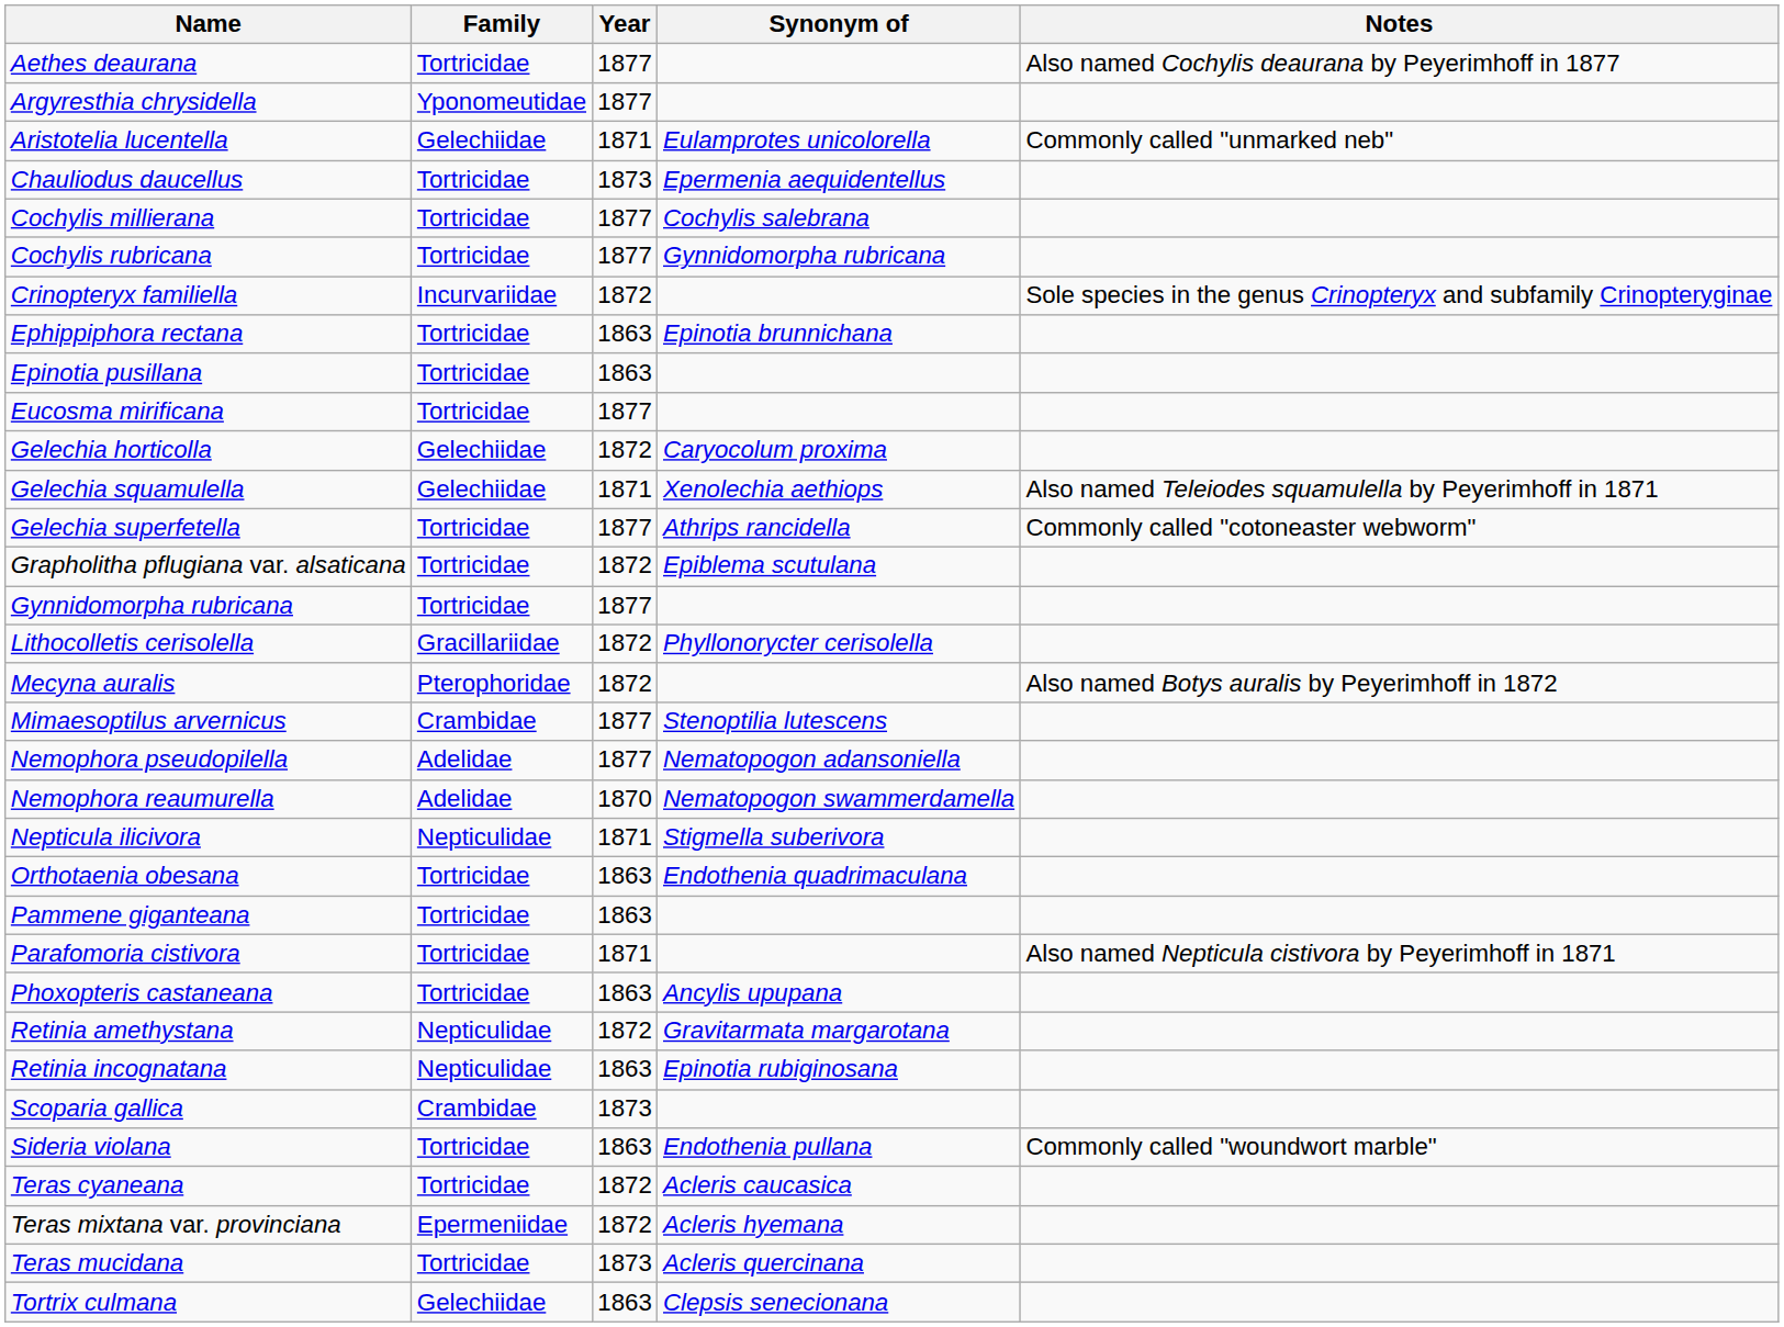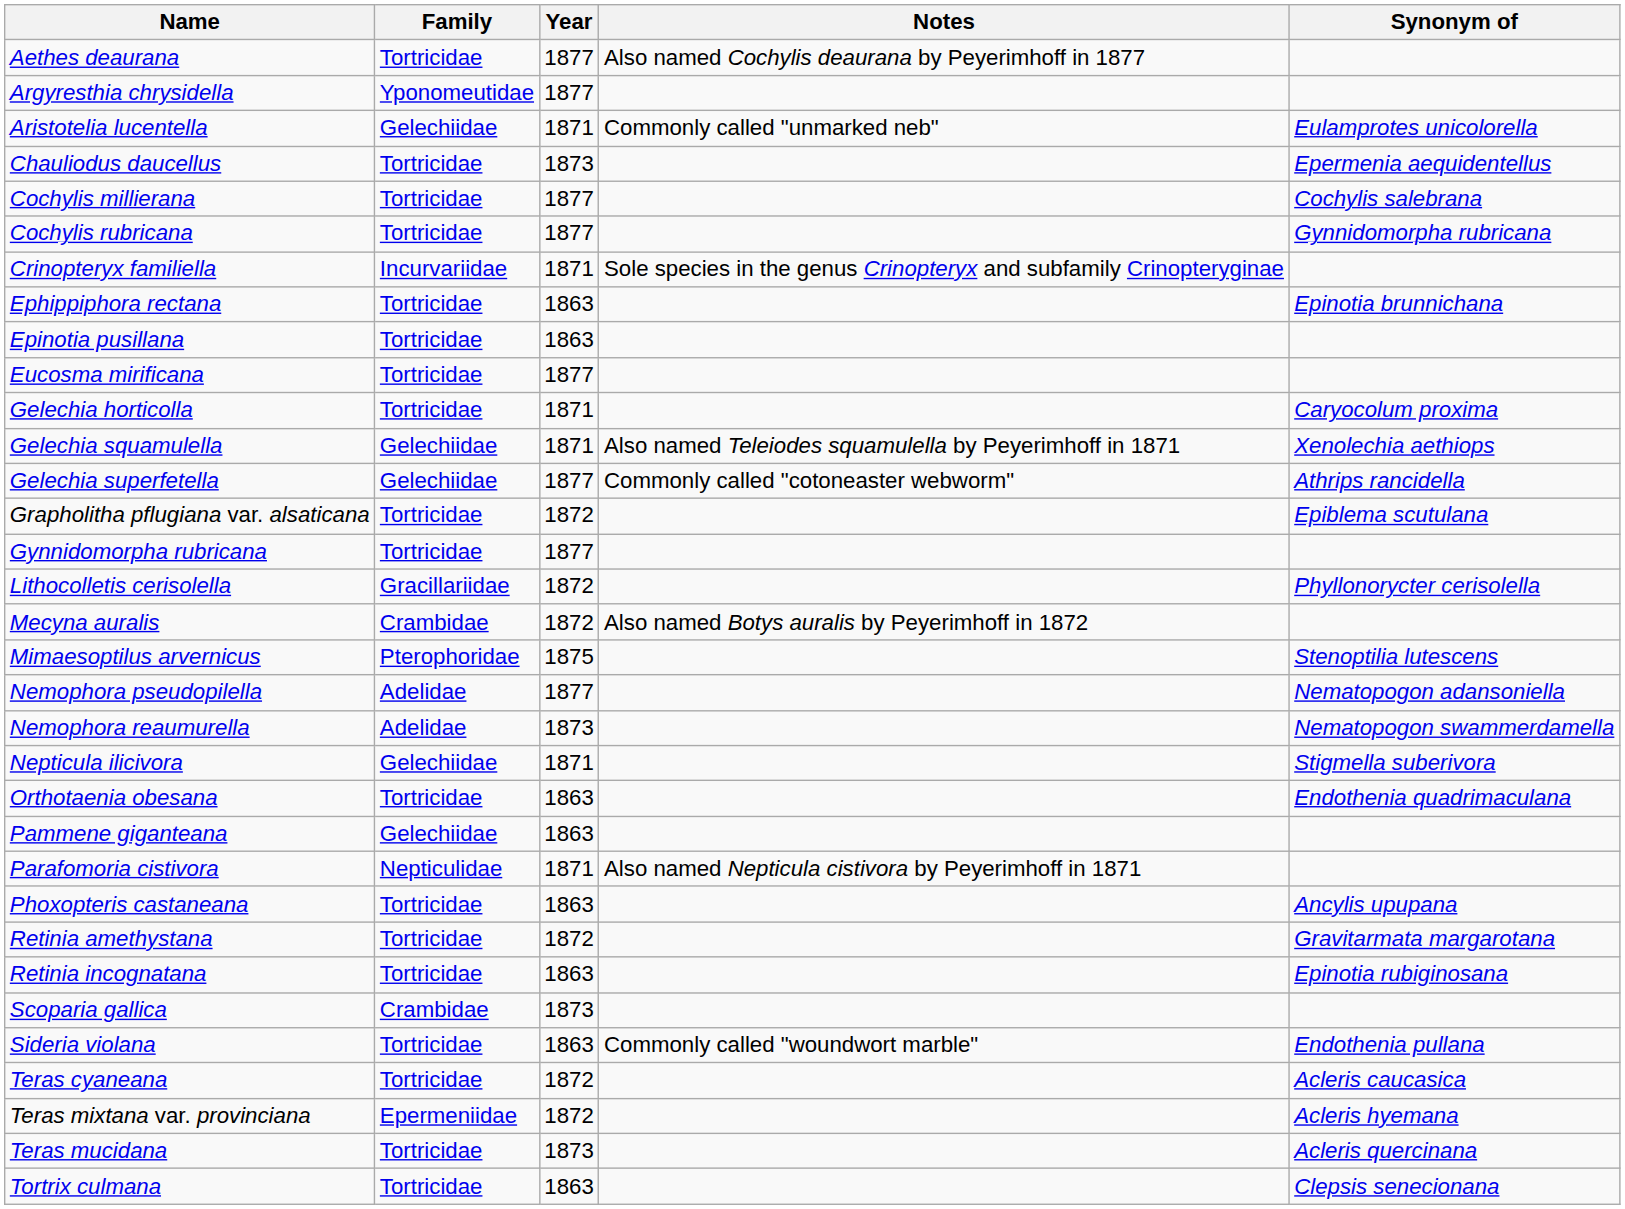 <table class="wikitable sortable">
 <tr>
 <th>Name</th>
 <th>Family</th>
 <th>Year</th>
+<th>Notes</th>
 <th>Synonym of</th>
-<th>Notes</th>
 </tr>
 <tr>
 <td><em><a href='#'>Aethes deaurana</a></em></td>
 <td><a href='#'>Tortricidae</a></td>
 <td>1877</td>
+<td>Also named <em>Cochylis deaurana</em> by Peyerimhoff in 1877</td>
 <td></td>
-<td>Also named <em>Cochylis deaurana</em> by Peyerimhoff in 1877</td>
 </tr>
 <tr>
 <td><em><a href='#'>Argyresthia chrysidella</a></em></td>
 <td><a href='#'>Yponomeutidae</a></td>
 <td>1877</td>
 <td></td>
 <td></td>
 </tr>
 <tr>
 <td><em><a href='#'>Aristotelia lucentella</a></em></td>
 <td><a href='#'>Gelechiidae</a></td>
 <td>1871</td>
+<td>Commonly called "unmarked neb"</td>
 <td><em><a href='#'>Eulamprotes unicolorella</a></em></td>
-<td>Commonly called "unmarked neb"</td>
 </tr>
 <tr>
 <td><em><a href='#'>Chauliodus daucellus</a></em></td>
 <td><a href='#'>Tortricidae</a></td>
 <td>1873</td>
+<td></td>
 <td><em><a href='#'>Epermenia aequidentellus</a></em></td>
-<td></td>
 </tr>
 <tr>
 <td><em><a href='#'>Cochylis millierana</a></em></td>
 <td><a href='#'>Tortricidae</a></td>
 <td>1877</td>
+<td></td>
 <td><em><a href='#'>Cochylis salebrana</a></em></td>
-<td></td>
 </tr>
 <tr>
 <td><em><a href='#'>Cochylis rubricana</a></em></td>
 <td><a href='#'>Tortricidae</a></td>
 <td>1877</td>
+<td></td>
 <td><em><a href='#'>Gynnidomorpha rubricana</a></em></td>
-<td></td>
 </tr>
 <tr>
 <td><em><a href='#'>Crinopteryx familiella</a></em></td>
 <td><a href='#'>Incurvariidae</a></td>
-<td>1872</td>
+<td>1871</td>
+<td>Sole species in the genus <em><a href='#'>Crinopteryx</a></em> and subfamily <a href='#'>Crinopteryginae</a></td>
 <td></td>
-<td>Sole species in the genus <em><a href='#'>Crinopteryx</a></em> and subfamily <a href='#'>Crinopteryginae</a></td>
 </tr>
 <tr>
 <td><em><a href='#'>Ephippiphora rectana</a></em></td>
 <td><a href='#'>Tortricidae</a></td>
 <td>1863</td>
+<td></td>
 <td><em><a href='#'>Epinotia brunnichana</a></em></td>
-<td></td>
 </tr>
 <tr>
 <td><em><a href='#'>Epinotia pusillana</a></em></td>
 <td><a href='#'>Tortricidae</a></td>
 <td>1863</td>
 <td></td>
 <td></td>
 </tr>
 <tr>
 <td><em><a href='#'>Eucosma mirificana</a></em></td>
 <td><a href='#'>Tortricidae</a></td>
 <td>1877</td>
 <td></td>
 <td></td>
 </tr>
 <tr>
 <td><em><a href='#'>Gelechia horticolla</a></em></td>
-<td><a href='#'>Gelechiidae</a></td>
-<td>1872</td>
+<td><a href='#'>Tortricidae</a></td>
+<td>1871</td>
+<td></td>
 <td><em><a href='#'>Caryocolum proxima</a></em></td>
-<td></td>
 </tr>
 <tr>
 <td><em><a href='#'>Gelechia squamulella</a></em></td>
 <td><a href='#'>Gelechiidae</a></td>
 <td>1871</td>
+<td>Also named <em>Teleiodes squamulella</em> by Peyerimhoff in 1871</td>
 <td><em><a href='#'>Xenolechia aethiops</a></em></td>
-<td>Also named <em>Teleiodes squamulella</em> by Peyerimhoff in 1871</td>
 </tr>
 <tr>
 <td><em><a href='#'>Gelechia superfetella</a></em></td>
-<td><a href='#'>Tortricidae</a></td>
+<td><a href='#'>Gelechiidae</a></td>
 <td>1877</td>
+<td>Commonly called "cotoneaster webworm"</td>
 <td><em><a href='#'>Athrips rancidella</a></em></td>
-<td>Commonly called "cotoneaster webworm"</td>
 </tr>
 <tr>
 <td><em>Grapholitha pflugiana</em> var. <em>alsaticana</em></td>
 <td><a href='#'>Tortricidae</a></td>
 <td>1872</td>
+<td></td>
 <td><em><a href='#'>Epiblema scutulana</a></em></td>
-<td></td>
 </tr>
 <tr>
 <td><em><a href='#'>Gynnidomorpha rubricana</a></em></td>
 <td><a href='#'>Tortricidae</a></td>
 <td>1877</td>
 <td></td>
 <td></td>
 </tr>
 <tr>
 <td><em><a href='#'>Lithocolletis cerisolella</a></em></td>
 <td><a href='#'>Gracillariidae</a></td>
 <td>1872</td>
+<td></td>
 <td><em><a href='#'>Phyllonorycter cerisolella</a></em></td>
+</tr>
+<tr>
+<td><em><a href='#'>Mecyna auralis</a></em></td>
+<td><a href='#'>Crambidae</a></td>
+<td>1872</td>
+<td>Also named <em>Botys auralis</em> by Peyerimhoff in 1872</td>
 <td></td>
 </tr>
 <tr>
-<td><em><a href='#'>Mecyna auralis</a></em></td>
+<td><em><a href='#'>Mimaesoptilus arvernicus</a></em></td>
 <td><a href='#'>Pterophoridae</a></td>
-<td>1872</td>
+<td>1875</td>
 <td></td>
-<td>Also named <em>Botys auralis</em> by Peyerimhoff in 1872</td>
-</tr>
-<tr>
-<td><em><a href='#'>Mimaesoptilus arvernicus</a></em></td>
-<td><a href='#'>Crambidae</a></td>
-<td>1877</td>
 <td><em><a href='#'>Stenoptilia lutescens</a></em></td>
-<td></td>
 </tr>
 <tr>
 <td><em><a href='#'>Nemophora pseudopilella</a></em></td>
 <td><a href='#'>Adelidae</a></td>
 <td>1877</td>
+<td></td>
 <td><em><a href='#'>Nematopogon adansoniella</a></em></td>
-<td></td>
 </tr>
 <tr>
 <td><em><a href='#'>Nemophora reaumurella</a></em></td>
 <td><a href='#'>Adelidae</a></td>
-<td>1870</td>
+<td>1873</td>
+<td></td>
 <td><em><a href='#'>Nematopogon swammerdamella</a></em></td>
-<td></td>
 </tr>
 <tr>
 <td><em><a href='#'>Nepticula ilicivora</a></em></td>
-<td><a href='#'>Nepticulidae</a></td>
+<td><a href='#'>Gelechiidae</a></td>
 <td>1871</td>
+<td></td>
 <td><em><a href='#'>Stigmella suberivora</a></em></td>
-<td></td>
 </tr>
 <tr>
 <td><em><a href='#'>Orthotaenia obesana</a></em></td>
 <td><a href='#'>Tortricidae</a></td>
 <td>1863</td>
+<td></td>
 <td><em><a href='#'>Endothenia quadrimaculana</a></em></td>
-<td></td>
 </tr>
 <tr>
 <td><em><a href='#'>Pammene giganteana</a></em></td>
-<td><a href='#'>Tortricidae</a></td>
+<td><a href='#'>Gelechiidae</a></td>
 <td>1863</td>
 <td></td>
 <td></td>
 </tr>
 <tr>
 <td><em><a href='#'>Parafomoria cistivora</a></em></td>
-<td><a href='#'>Tortricidae</a></td>
+<td><a href='#'>Nepticulidae</a></td>
 <td>1871</td>
+<td>Also named <em>Nepticula cistivora</em> by Peyerimhoff in 1871</td>
 <td></td>
-<td>Also named <em>Nepticula cistivora</em> by Peyerimhoff in 1871</td>
 </tr>
 <tr>
 <td><em><a href='#'>Phoxopteris castaneana</a></em></td>
 <td><a href='#'>Tortricidae</a></td>
 <td>1863</td>
+<td></td>
 <td><em><a href='#'>Ancylis upupana</a></em></td>
-<td></td>
 </tr>
 <tr>
 <td><em><a href='#'>Retinia amethystana</a></em></td>
-<td><a href='#'>Nepticulidae</a></td>
+<td><a href='#'>Tortricidae</a></td>
 <td>1872</td>
+<td></td>
 <td><em><a href='#'>Gravitarmata margarotana</a></em></td>
-<td></td>
 </tr>
 <tr>
 <td><em><a href='#'>Retinia incognatana</a></em></td>
-<td><a href='#'>Nepticulidae</a></td>
+<td><a href='#'>Tortricidae</a></td>
 <td>1863</td>
+<td></td>
 <td><em><a href='#'>Epinotia rubiginosana</a></em></td>
-<td></td>
 </tr>
 <tr>
 <td><em><a href='#'>Scoparia gallica</a></em></td>
 <td><a href='#'>Crambidae</a></td>
 <td>1873</td>
 <td></td>
 <td></td>
 </tr>
 <tr>
 <td><em><a href='#'>Sideria violana</a></em></td>
 <td><a href='#'>Tortricidae</a></td>
 <td>1863</td>
+<td>Commonly called "woundwort marble"</td>
 <td><em><a href='#'>Endothenia pullana</a></em></td>
-<td>Commonly called "woundwort marble"</td>
 </tr>
 <tr>
 <td><em><a href='#'>Teras cyaneana</a></em></td>
 <td><a href='#'>Tortricidae</a></td>
 <td>1872</td>
+<td></td>
 <td><em><a href='#'>Acleris caucasica</a></em></td>
-<td></td>
 </tr>
 <tr>
 <td><em>Teras mixtana</em> var. <em>provinciana</em></td>
 <td><a href='#'>Epermeniidae</a></td>
 <td>1872</td>
+<td></td>
 <td><em><a href='#'>Acleris hyemana</a></em></td>
-<td></td>
 </tr>
 <tr>
 <td><em><a href='#'>Teras mucidana</a></em></td>
 <td><a href='#'>Tortricidae</a></td>
 <td>1873</td>
+<td></td>
 <td><em><a href='#'>Acleris quercinana</a></em></td>
-<td></td>
 </tr>
 <tr>
 <td><em><a href='#'>Tortrix culmana</a></em></td>
-<td><a href='#'>Gelechiidae</a></td>
+<td><a href='#'>Tortricidae</a></td>
 <td>1863</td>
+<td></td>
 <td><em><a href='#'>Clepsis senecionana</a></em></td>
-<td></td>
 </tr>
 </table>
